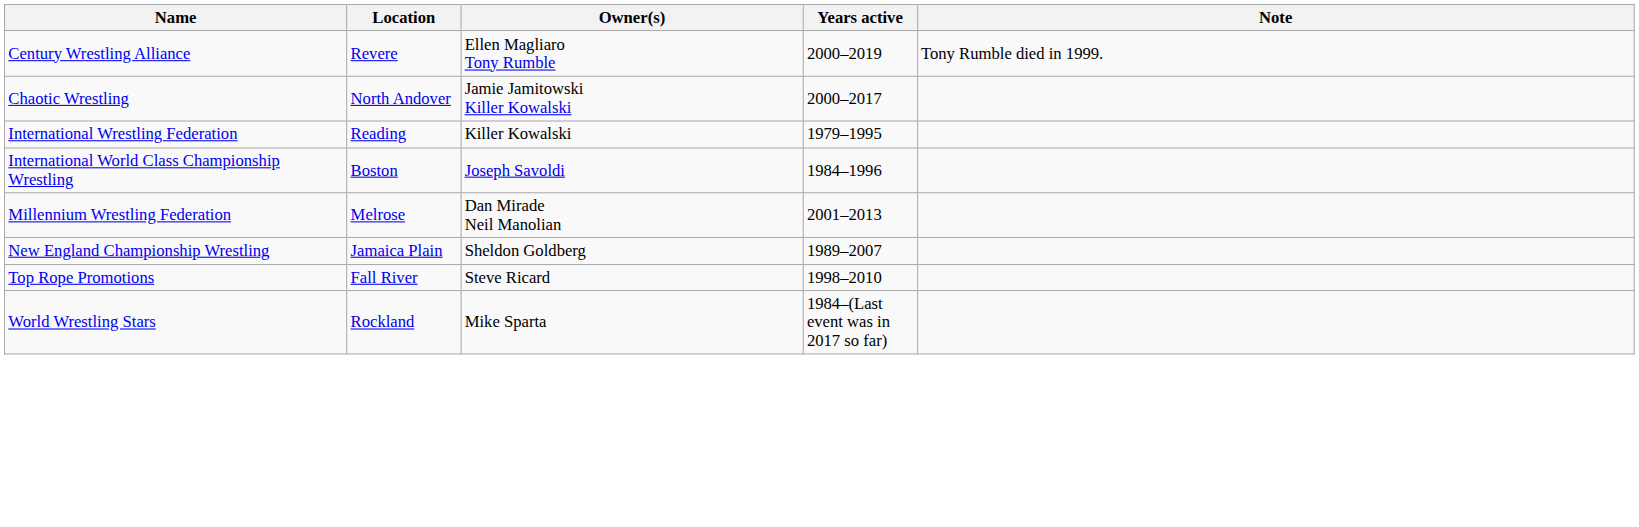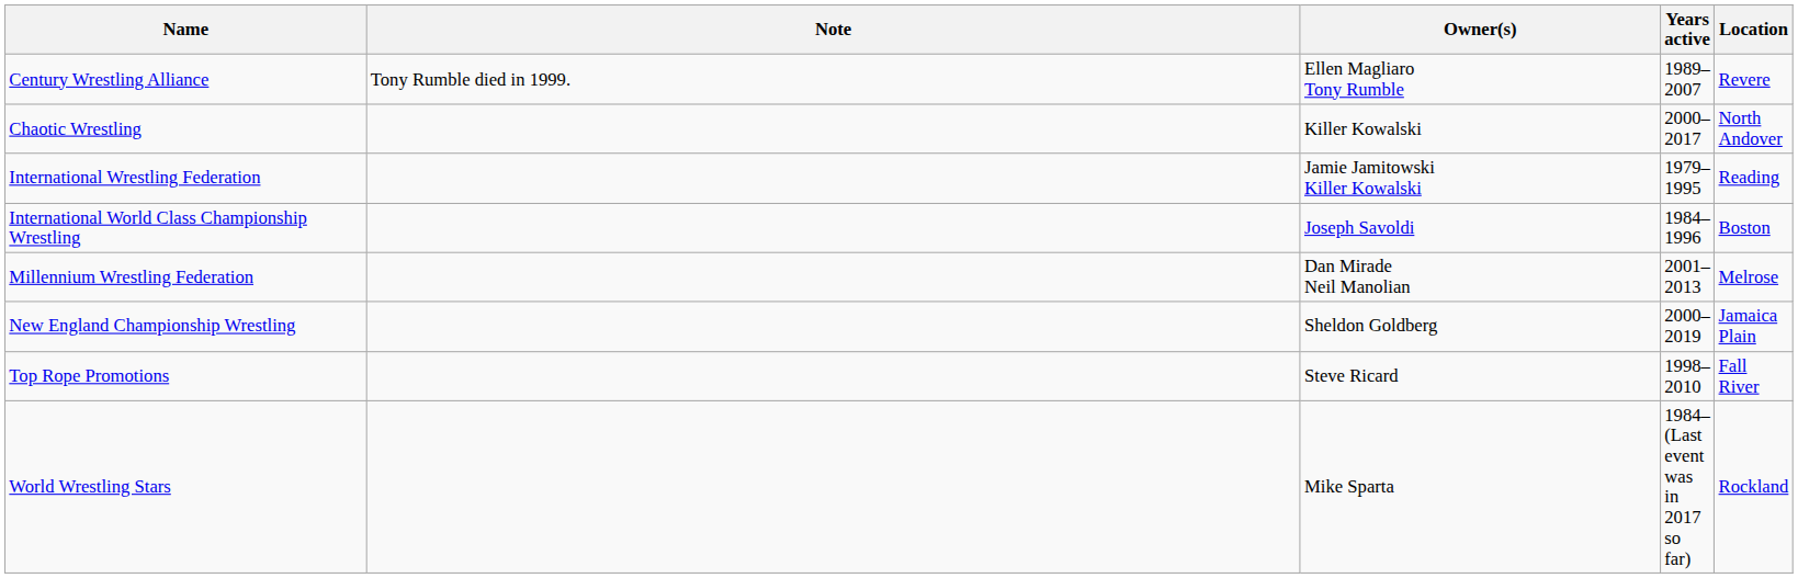 <table class="wikitable">
 <tr>
 <th style="width:21%;">Name</th>
-<th style="width:7%;">Location</th>
+<th style="width:55%;">Note</th>
 <th style="width:21%;">Owner(s)</th>
 <th style="width:7%;">Years active</th>
-<th style="width:55%;">Note</th>
+<th style="width:7%;">Location</th>
 </tr>
 <tr>
 <td><a href='#'>Century Wrestling Alliance</a></td>
+<td> Tony Rumble died in 1999.</td>
+<td>Ellen Magliaro<br><a href='#'>Tony Rumble</a></td>
+<td>1989–2007</td>
 <td><a href='#'>Revere</a></td>
-<td>Ellen Magliaro<br><a href='#'>Tony Rumble</a></td>
-<td>2000–2019</td>
-<td> Tony Rumble died in 1999.</td>
 </tr>
 <tr>
 <td><a href='#'>Chaotic Wrestling</a></td>
+<td></td>
+<td>Killer Kowalski</td>
+<td>2000–2017</td>
 <td><a href='#'>North Andover</a></td>
-<td>Jamie Jamitowski<br><a href='#'>Killer Kowalski</a></td>
-<td>2000–2017</td>
-<td></td>
 </tr>
 <tr>
 <td><a href='#'>International Wrestling Federation</a></td>
+<td></td>
+<td>Jamie Jamitowski<br><a href='#'>Killer Kowalski</a></td>
+<td>1979–1995</td>
 <td><a href='#'>Reading</a></td>
-<td>Killer Kowalski</td>
-<td>1979–1995</td>
-<td></td>
 </tr>
 <tr>
 <td><a href='#'>International World Class Championship Wrestling</a></td>
-<td><a href='#'>Boston</a></td>
+<td></td>
 <td><a href='#'>Joseph Savoldi</a></td>
 <td>1984–1996</td>
-<td></td>
+<td><a href='#'>Boston</a></td>
 </tr>
 <tr>
 <td><a href='#'>Millennium Wrestling Federation</a></td>
-<td><a href='#'>Melrose</a></td>
+<td></td>
 <td>Dan Mirade<br>Neil Manolian<br></td>
 <td>2001–2013</td>
-<td></td>
+<td><a href='#'>Melrose</a></td>
 </tr>
 <tr>
 <td><a href='#'>New England Championship Wrestling</a></td>
+<td></td>
+<td>Sheldon Goldberg</td>
+<td>2000–2019</td>
 <td><a href='#'>Jamaica Plain</a></td>
-<td>Sheldon Goldberg</td>
-<td>1989–2007</td>
-<td></td>
 </tr>
 <tr>
 <td><a href='#'>Top Rope Promotions</a></td>
-<td><a href='#'>Fall River</a></td>
+<td></td>
 <td>Steve Ricard</td>
 <td>1998–2010</td>
-<td></td>
+<td><a href='#'>Fall River</a></td>
 </tr>
 <tr>
 <td><a href='#'>World Wrestling Stars</a></td>
-<td><a href='#'>Rockland</a></td>
+<td></td>
 <td>Mike Sparta</td>
 <td>1984–(Last event was in 2017 so far)</td>
-<td></td>
+<td><a href='#'>Rockland</a></td>
 </tr>
 </table>
